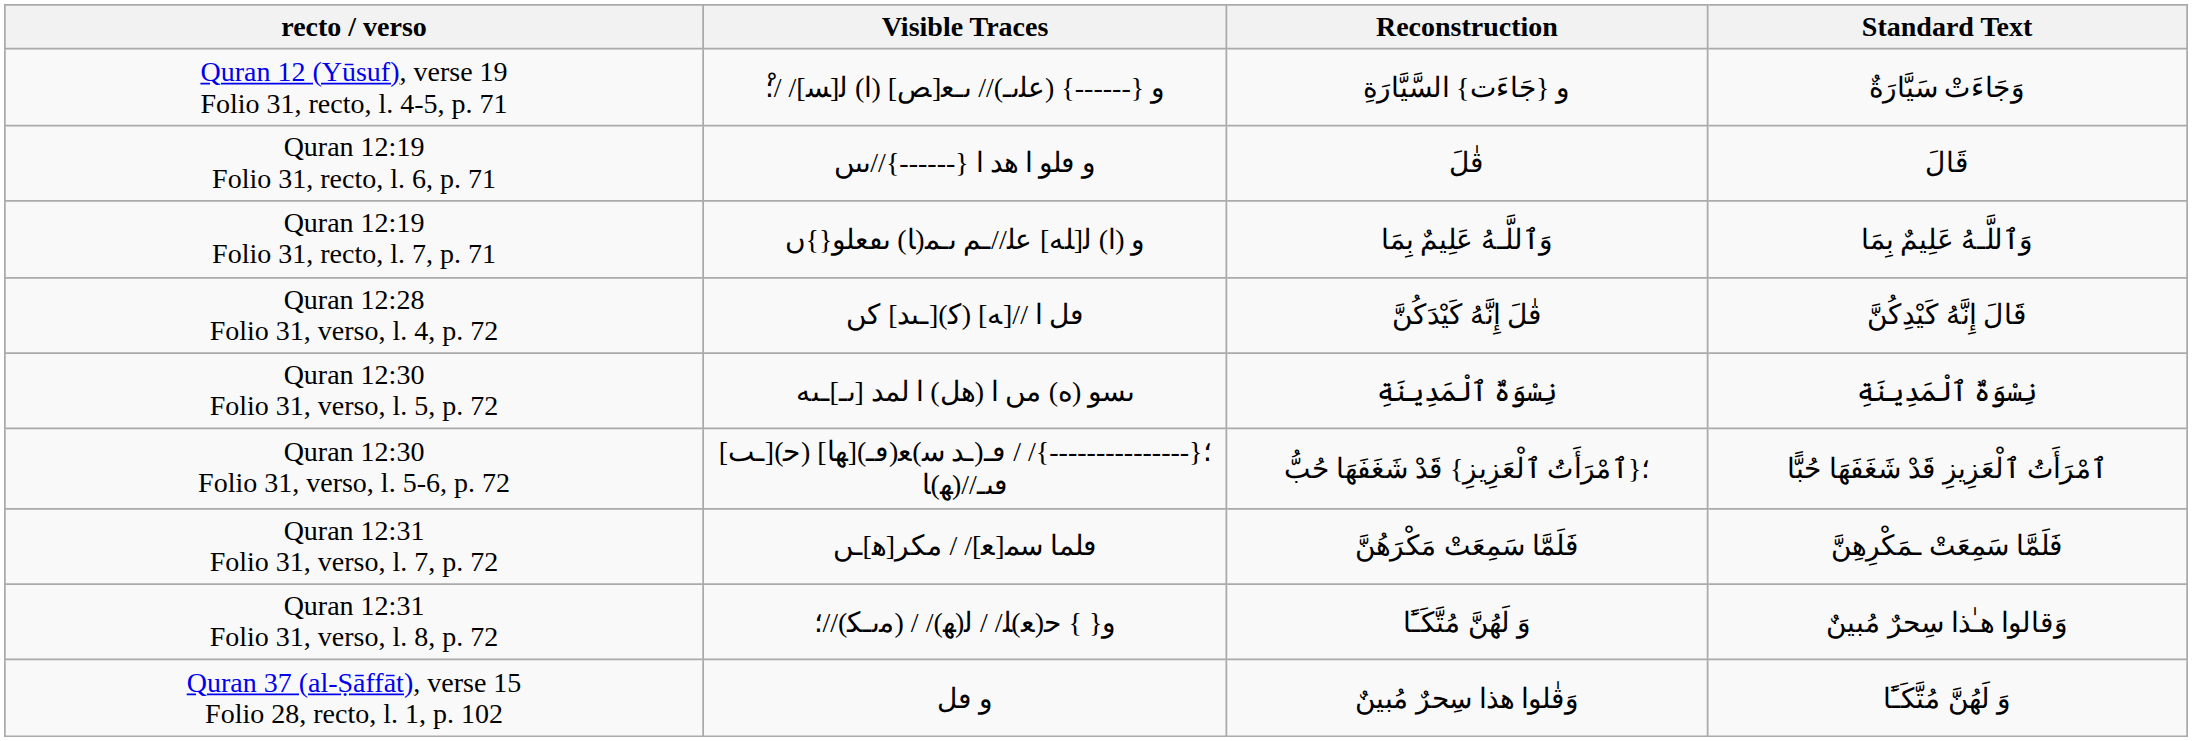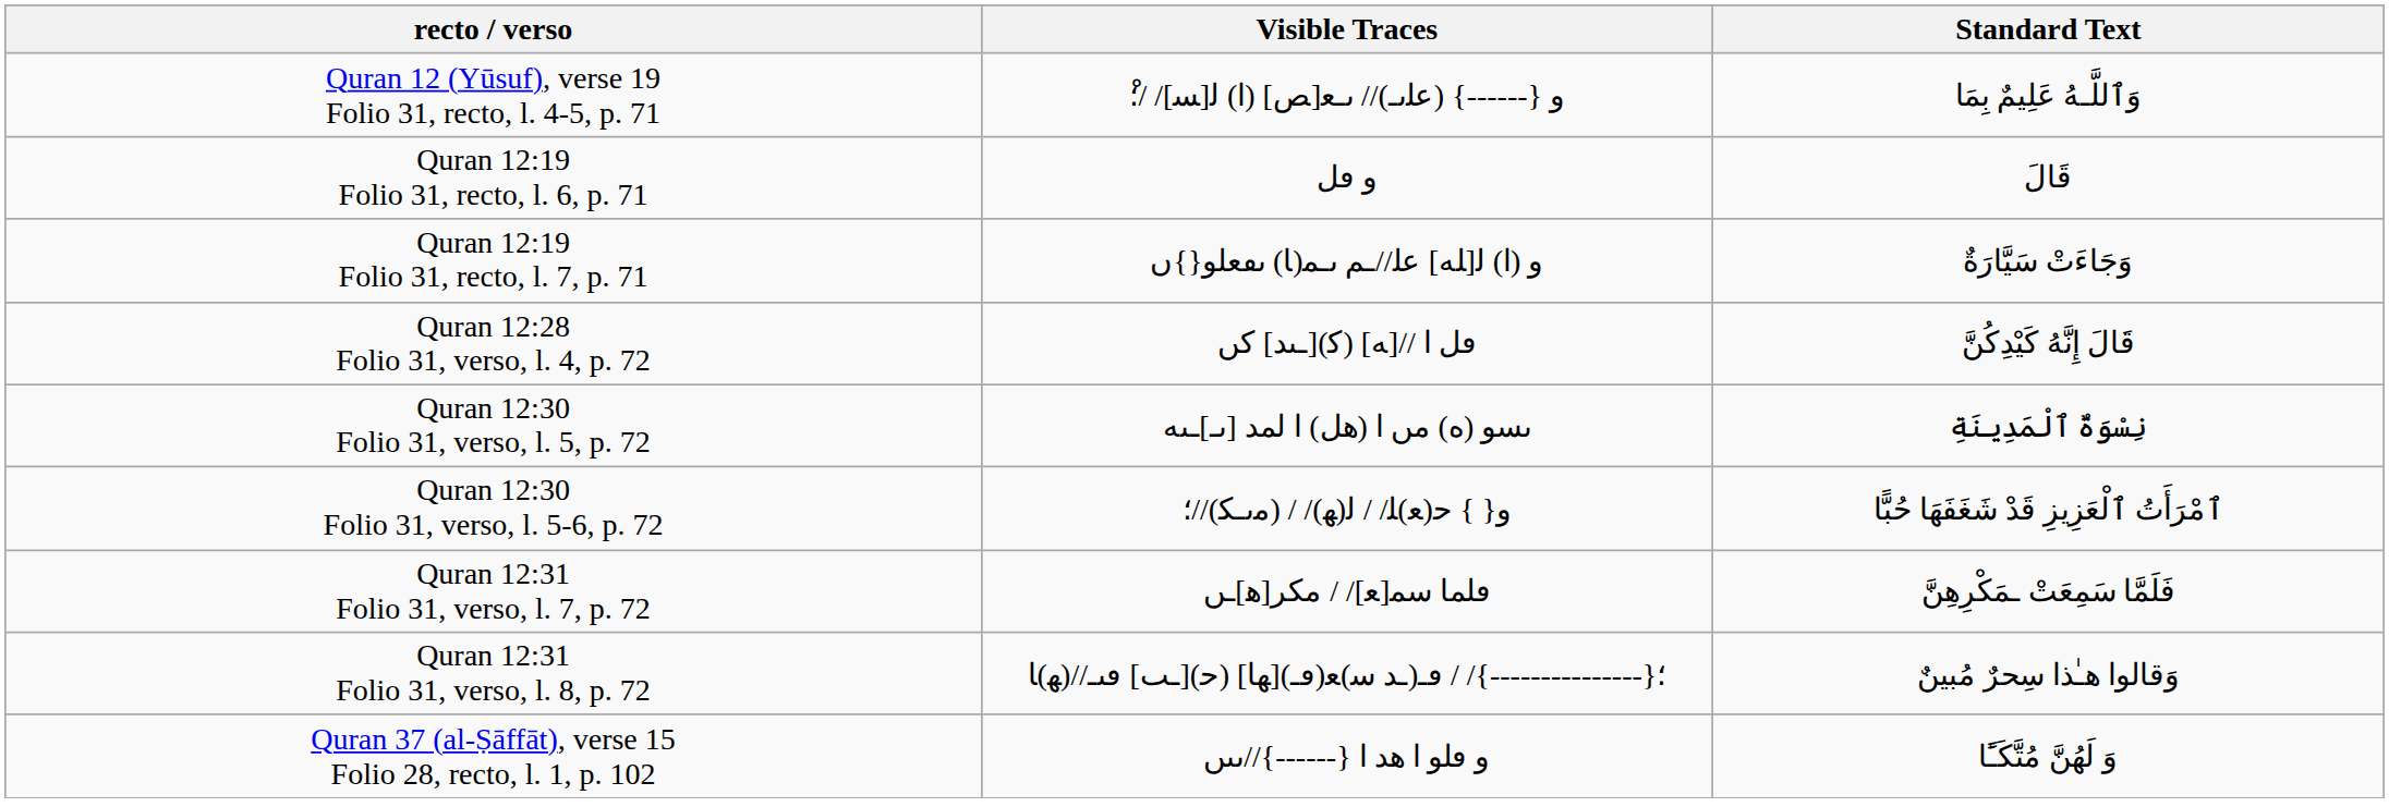 <table class="wikitable" style="text-align:center;">
 <tr>
 <th scope="col" width="32%">recto / verso</th>
 <th scope="col" width="24%">Visible Traces</th>
-<th scope="col" width="22%">Reconstruction</th>
 <th scope="col" width="22%">Standard Text</th>
 </tr>
 <tr>
 <td><a href='#'>Quran 12 (Yūsuf)</a>, verse 19 <br><span>Folio 31, recto, l. 4-5, p. 71 </span></td>
 <td>ْو {------} (ﻋﻠٮـ)// ٮـﻌ[ﺺ] (ا) ﻟ[ﺴ]/ /؛</td>
-<td>و {جَاءَت}  السَّيَّارَةِ</td>
-<td>وَجَاءَتْ سَيَّارَةٌ</td>
+<td>وَٱللَّـهُ عَلِيمٌ بِمَا </td>
 </tr>
 <tr>
 <td>Quran 12:19 <br><span>Folio 31, recto, l. 6, p. 71 </span></td>
-<td>و ٯلو ا هد ا {------}//ٮٮں</td>
-<td>قٰلَ</td>
+<td>و ٯل</td>
 <td>قَالَ</td>
 </tr>
 <tr>
 <td>Quran 12:19 <br><span>Folio 31, recto, l. 7, p. 71 </span></td>
 <td>و (ا) ﻟ[ﻠﻪ] ﻋﻠ//ـﻢ ٮـﻤ(ﺎ) ٮڡعلو{}ﮞ</td>
-<td>وَٱللَّـهُ عَلِيمٌ بِمَا </td>
-<td>وَٱللَّـهُ عَلِيمٌ بِمَا </td>
+<td>وَجَاءَتْ سَيَّارَةٌ</td>
 </tr>
 <tr>
 <td>Quran 12:28 <br><span>Folio 31, verso, l. 4, p. 72 </span></td>
 <td>ٯل ا //[ﻪ] (ﻛ)[ـٮد] ﻛﮟ</td>
-<td>قٰلَ إِنَّهُ كَيْدَكُنَّ</td>
 <td>قَالَ إِنَّهُ  كَيْدِكُنَّ</td>
 </tr>
 <tr>
 <td>Quran 12:30 <br><span>Folio 31, verso, l. 5, p. 72 </span></td>
 <td>ٮسو (ه) مں ا (هل) ا لمد [ٮـ]ـٮه</td>
 <td>نِسْوَةٌ  ٱلْمَدِينَةِ</td>
-<td>نِسْوَةٌ  ٱلْمَدِينَةِ</td>
 </tr>
 <tr>
 <td>Quran 12:30 <br><span>Folio 31, verso, l. 5-6, p. 72 </span></td>
-<td>؛{---------------}/ / ٯـ(ـﺪ ﺳ)ﻌ(ڡـ)[ﻬﺎ] (ﺣ)[ـٮ] ڡٮـ//(ﻬ)ﺎ</td>
-<td>؛{ٱمْرَأَتُ ٱلْعَزِيزِ} قَدْ شَغَفَهَا حُبُّ </td>
+<td>و{ } ﺣ(ﻌ)ﻠ/ / ﻟ(ﻬ)/ / (ﻣٮـﮑ)//؛</td>
 <td>ٱمْرَأَتُ ٱلْعَزِيزِ  قَدْ شَغَفَهَا حُبًّا</td>
 </tr>
 <tr>
 <td>Quran 12:31 <br><span>Folio 31, verso, l. 7, p. 72 </span></td>
 <td>ڡلما ﺳﻤ[ﻌ]/ / مکر[ﻫ]ـﮟ</td>
-<td>فَلَمَّا سَمِعَتْ مَكْرَهُنَّ</td>
 <td>فَلَمَّا سَمِعَتْ ـمَكْرِهِنَّ</td>
 </tr>
 <tr>
 <td>Quran 12:31 <br><span>Folio 31, verso, l. 8, p. 72 </span></td>
-<td>و{ } ﺣ(ﻌ)ﻠ/ / ﻟ(ﻬ)/ / (ﻣٮـﮑ)//؛</td>
-<td>وَ لَهُنَّ مُتَّكَـًٔا</td>
+<td>؛{---------------}/ / ٯـ(ـﺪ ﺳ)ﻌ(ڡـ)[ﻬﺎ] (ﺣ)[ـٮ] ڡٮـ//(ﻬ)ﺎ</td>
 <td>وَقالوا  هـٰذا  سِحرٌ مُبينٌ</td>
 </tr>
 <tr>
 <td><a href='#'>Quran 37 (al-Ṣāffāt)</a>,  verse 15 <br><span>Folio 28, recto, l. 1, p. 102</span></td>
-<td>و ٯل</td>
-<td>وَقٰلوا هذا سِحرٌ مُبينٌ</td>
+<td>و ٯلو ا هد ا {------}//ٮٮں</td>
 <td>وَ لَهُنَّ مُتَّكَـًٔا</td>
 </tr>
 </table>
